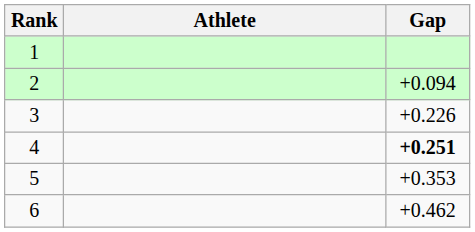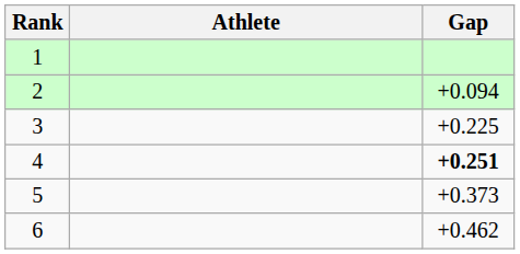 <table class=wikitable style="text-align:center">
 <tr>
 <th width=40>Rank</th>
 <th width=250>Athlete</th>
 <th width=60>Gap</th>
 </tr>
 <tr bgcolor="ccffcc">
 <td>1</td>
 <td align=left></td>
 <td></td>
 </tr>
 <tr bgcolor="ccffcc">
 <td>2</td>
 <td align=left></td>
 <td>+0.094</td>
 </tr>
 <tr>
 <td>3</td>
 <td align=left></td>
-<td>+0.226</td>
+<td>+0.225</td>
 </tr>
 <tr>
 <td>4</td>
 <td align=left></td>
 <td><strong>+0.251</strong></td>
 </tr>
 <tr>
 <td>5</td>
 <td align=left></td>
-<td>+0.353</td>
+<td>+0.373</td>
 </tr>
 <tr>
 <td>6</td>
 <td align=left></td>
 <td>+0.462</td>
 </tr>
 </table>
